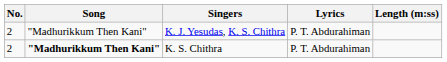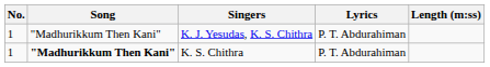 <table class="wikitable" style="font-size:95%;">
 <tr>
 <th>No.</th>
 <th>Song</th>
 <th>Singers</th>
 <th>Lyrics</th>
 <th>Length (m:ss)</th>
 </tr>
 <tr>
-<td>2</td>
+<td>1</td>
 <td>"Madhurikkum Then Kani"</td>
 <td><a href='#'>K. J. Yesudas</a>, <a href='#'>K. S. Chithra</a></td>
 <td>P. T. Abdurahiman</td>
 <td></td>
 </tr>
 <tr>
-<td>2</td>
+<td>1</td>
 <td><strong>"Madhurikkum Then Kani"</strong></td>
 <td>K. S. Chithra</td>
 <td>P. T. Abdurahiman</td>
 <td></td>
 </tr>
 </table>
